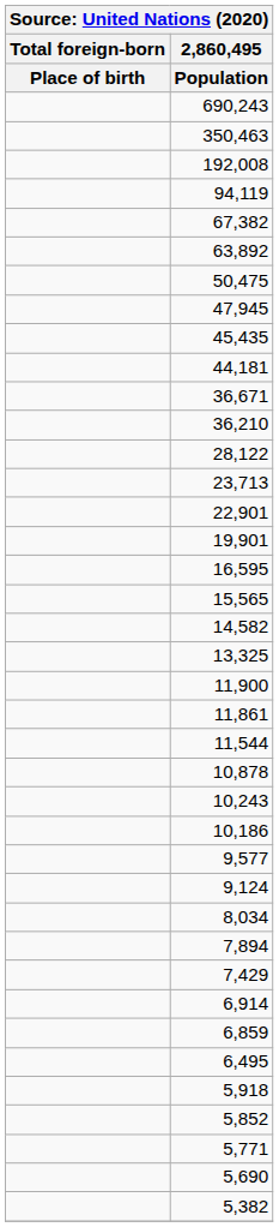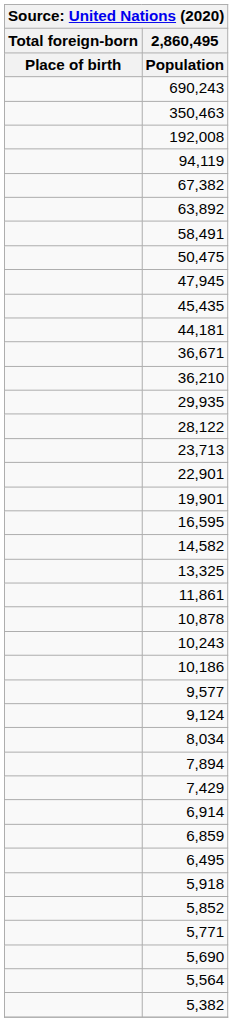 <table class="wikitable sortable" style="text-align:right">
 <tr>
 <th scope="col" colspan="2">Source: <a href='#'>United Nations</a> (2020)</th>
 </tr>
 <tr>
 <th scope="col">Total foreign-born</th>
 <th scope="col">2,860,495</th>
 </tr>
 <tr>
 <th scope="col">Place of birth</th>
 <th scope="col">Population</th>
 </tr>
 <tr>
 <td scope="row" style="text-align:left;"></td>
 <td>690,243</td>
 </tr>
 <tr>
 <td scope="row" style="text-align:left;"></td>
 <td>350,463</td>
 </tr>
 <tr>
 <td scope="row" style="text-align:left;"></td>
 <td>192,008</td>
 </tr>
 <tr>
 <td scope="row" style="text-align:left;"></td>
 <td>94,119</td>
 </tr>
 <tr>
 <td scope="row" style="text-align:left;"></td>
 <td>67,382</td>
 </tr>
 <tr>
 <td scope="row" style="text-align:left;"></td>
 <td>63,892</td>
 </tr>
 <tr>
 <td scope="row" style="text-align:left;"></td>
+<td>58,491</td>
+</tr>
+<tr>
+<td scope="row" style="text-align:left;"></td>
 <td>50,475</td>
 </tr>
 <tr>
 <td scope="row" style="text-align:left;"></td>
 <td>47,945</td>
 </tr>
 <tr>
 <td scope="row" style="text-align:left;"></td>
 <td>45,435</td>
 </tr>
 <tr>
 <td scope="row" style="text-align:left;"></td>
 <td>44,181</td>
 </tr>
 <tr>
 <td scope="row" style="text-align:left;"></td>
 <td>36,671</td>
 </tr>
 <tr>
 <td scope="row" style="text-align:left;"></td>
 <td>36,210</td>
 </tr>
 <tr>
 <td scope="row" style="text-align:left;"></td>
+<td>29,935</td>
+</tr>
+<tr>
+<td scope="row" style="text-align:left;"></td>
 <td>28,122</td>
 </tr>
 <tr>
 <td scope="row" style="text-align:left;"></td>
 <td>23,713</td>
 </tr>
 <tr>
 <td scope="row" style="text-align:left;"></td>
 <td>22,901</td>
 </tr>
 <tr>
 <td scope="row" style="text-align:left;"></td>
 <td>19,901</td>
 </tr>
 <tr>
 <td scope="row" style="text-align:left;"></td>
 <td>16,595</td>
 </tr>
 <tr>
 <td scope="row" style="text-align:left;"></td>
-<td>15,565</td>
-</tr>
-<tr>
-<td scope="row" style="text-align:left;"></td>
 <td>14,582</td>
 </tr>
 <tr>
 <td scope="row" style="text-align:left;"></td>
 <td>13,325</td>
 </tr>
 <tr>
 <td scope="row" style="text-align:left;"></td>
-<td>11,900</td>
-</tr>
-<tr>
-<td scope="row" style="text-align:left;"></td>
 <td>11,861</td>
-</tr>
-<tr>
-<td scope="row" style="text-align:left;"></td>
-<td>11,544</td>
 </tr>
 <tr>
 <td scope="row" style="text-align:left;"></td>
 <td>10,878</td>
 </tr>
 <tr>
 <td scope="row" style="text-align:left;"></td>
 <td>10,243</td>
 </tr>
 <tr>
 <td scope="row" style="text-align:left;"></td>
 <td>10,186</td>
 </tr>
 <tr>
 <td scope="row" style="text-align:left;"></td>
 <td>9,577</td>
 </tr>
 <tr>
 <td scope="row" style="text-align:left;"></td>
 <td>9,124</td>
 </tr>
 <tr>
 <td scope="row" style="text-align:left;"></td>
 <td>8,034</td>
 </tr>
 <tr>
 <td scope="row" style="text-align:left;"></td>
 <td>7,894</td>
 </tr>
 <tr>
 <td scope="row" style="text-align:left;"></td>
 <td>7,429</td>
 </tr>
 <tr>
 <td scope="row" style="text-align:left;"></td>
 <td>6,914</td>
 </tr>
 <tr>
 <td scope="row" style="text-align:left;"></td>
 <td>6,859</td>
 </tr>
 <tr>
 <td scope="row" style="text-align:left;"></td>
 <td>6,495</td>
 </tr>
 <tr>
 <td scope="row" style="text-align:left;"></td>
 <td>5,918</td>
 </tr>
 <tr>
 <td scope="row" style="text-align:left;"></td>
 <td>5,852</td>
 </tr>
 <tr>
 <td scope="row" style="text-align:left;"></td>
 <td>5,771</td>
 </tr>
 <tr>
 <td scope="row" style="text-align:left;"></td>
 <td>5,690</td>
 </tr>
 <tr>
 <td scope="row" style="text-align:left;"></td>
+<td>5,564</td>
+</tr>
+<tr>
+<td scope="row" style="text-align:left;"></td>
 <td>5,382</td>
 </tr>
 <tr>
 </tr>
 </table>
